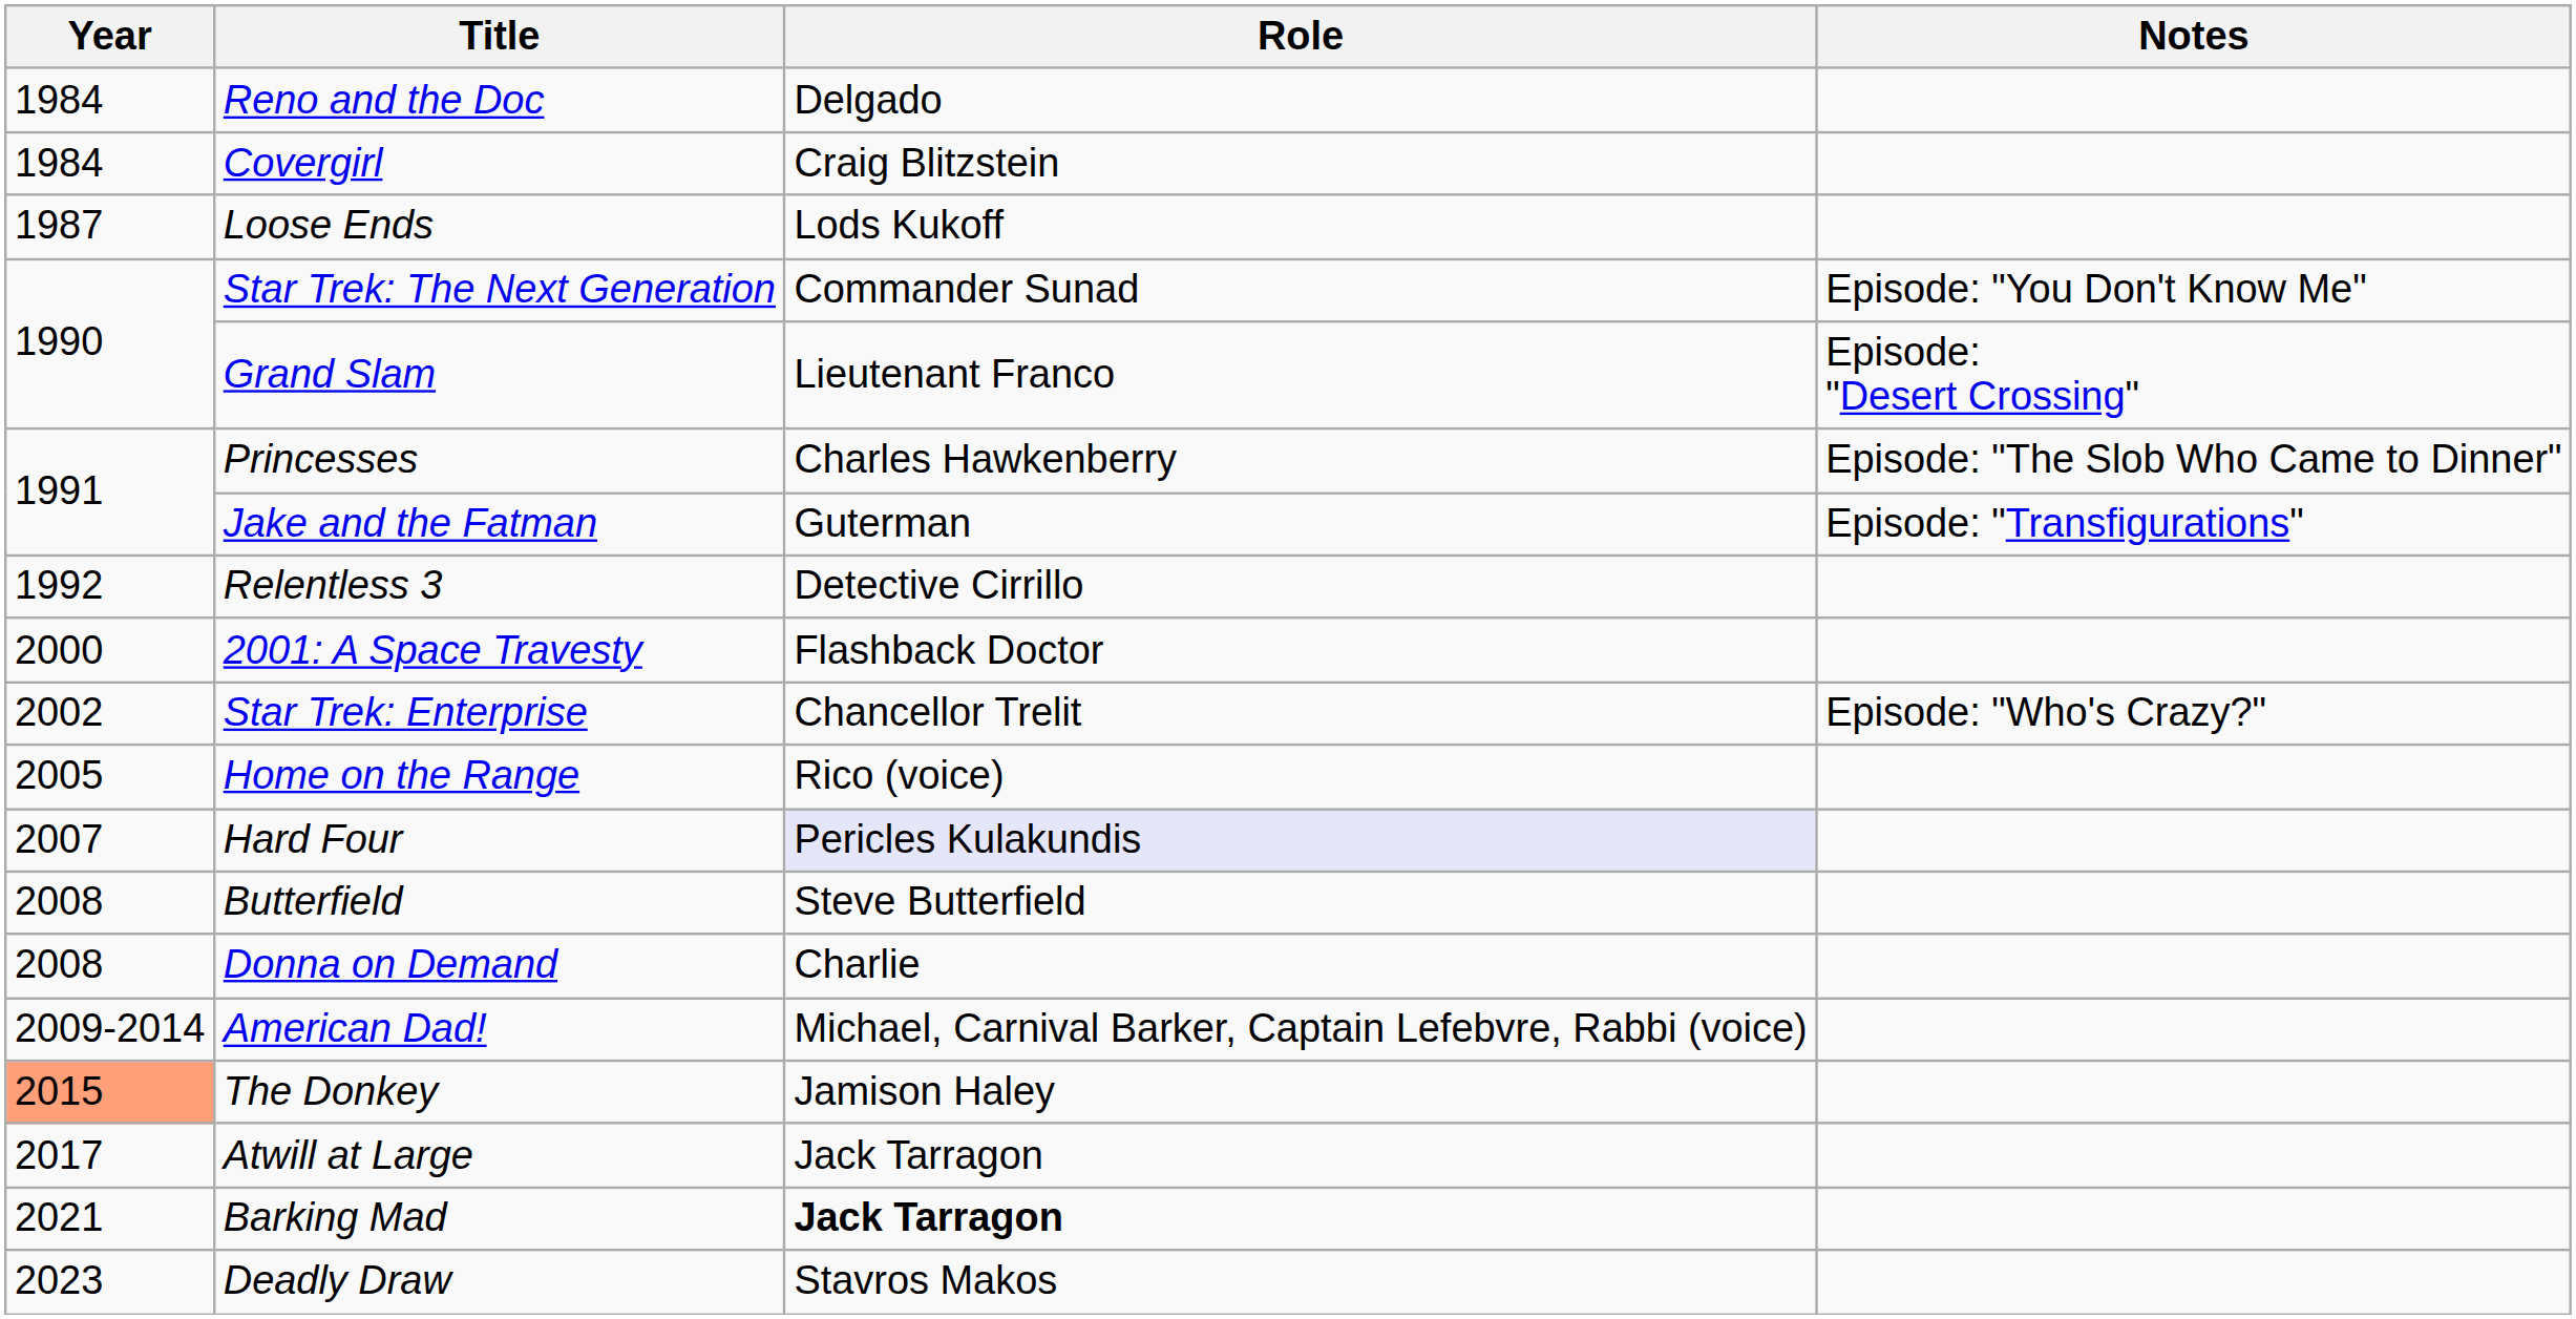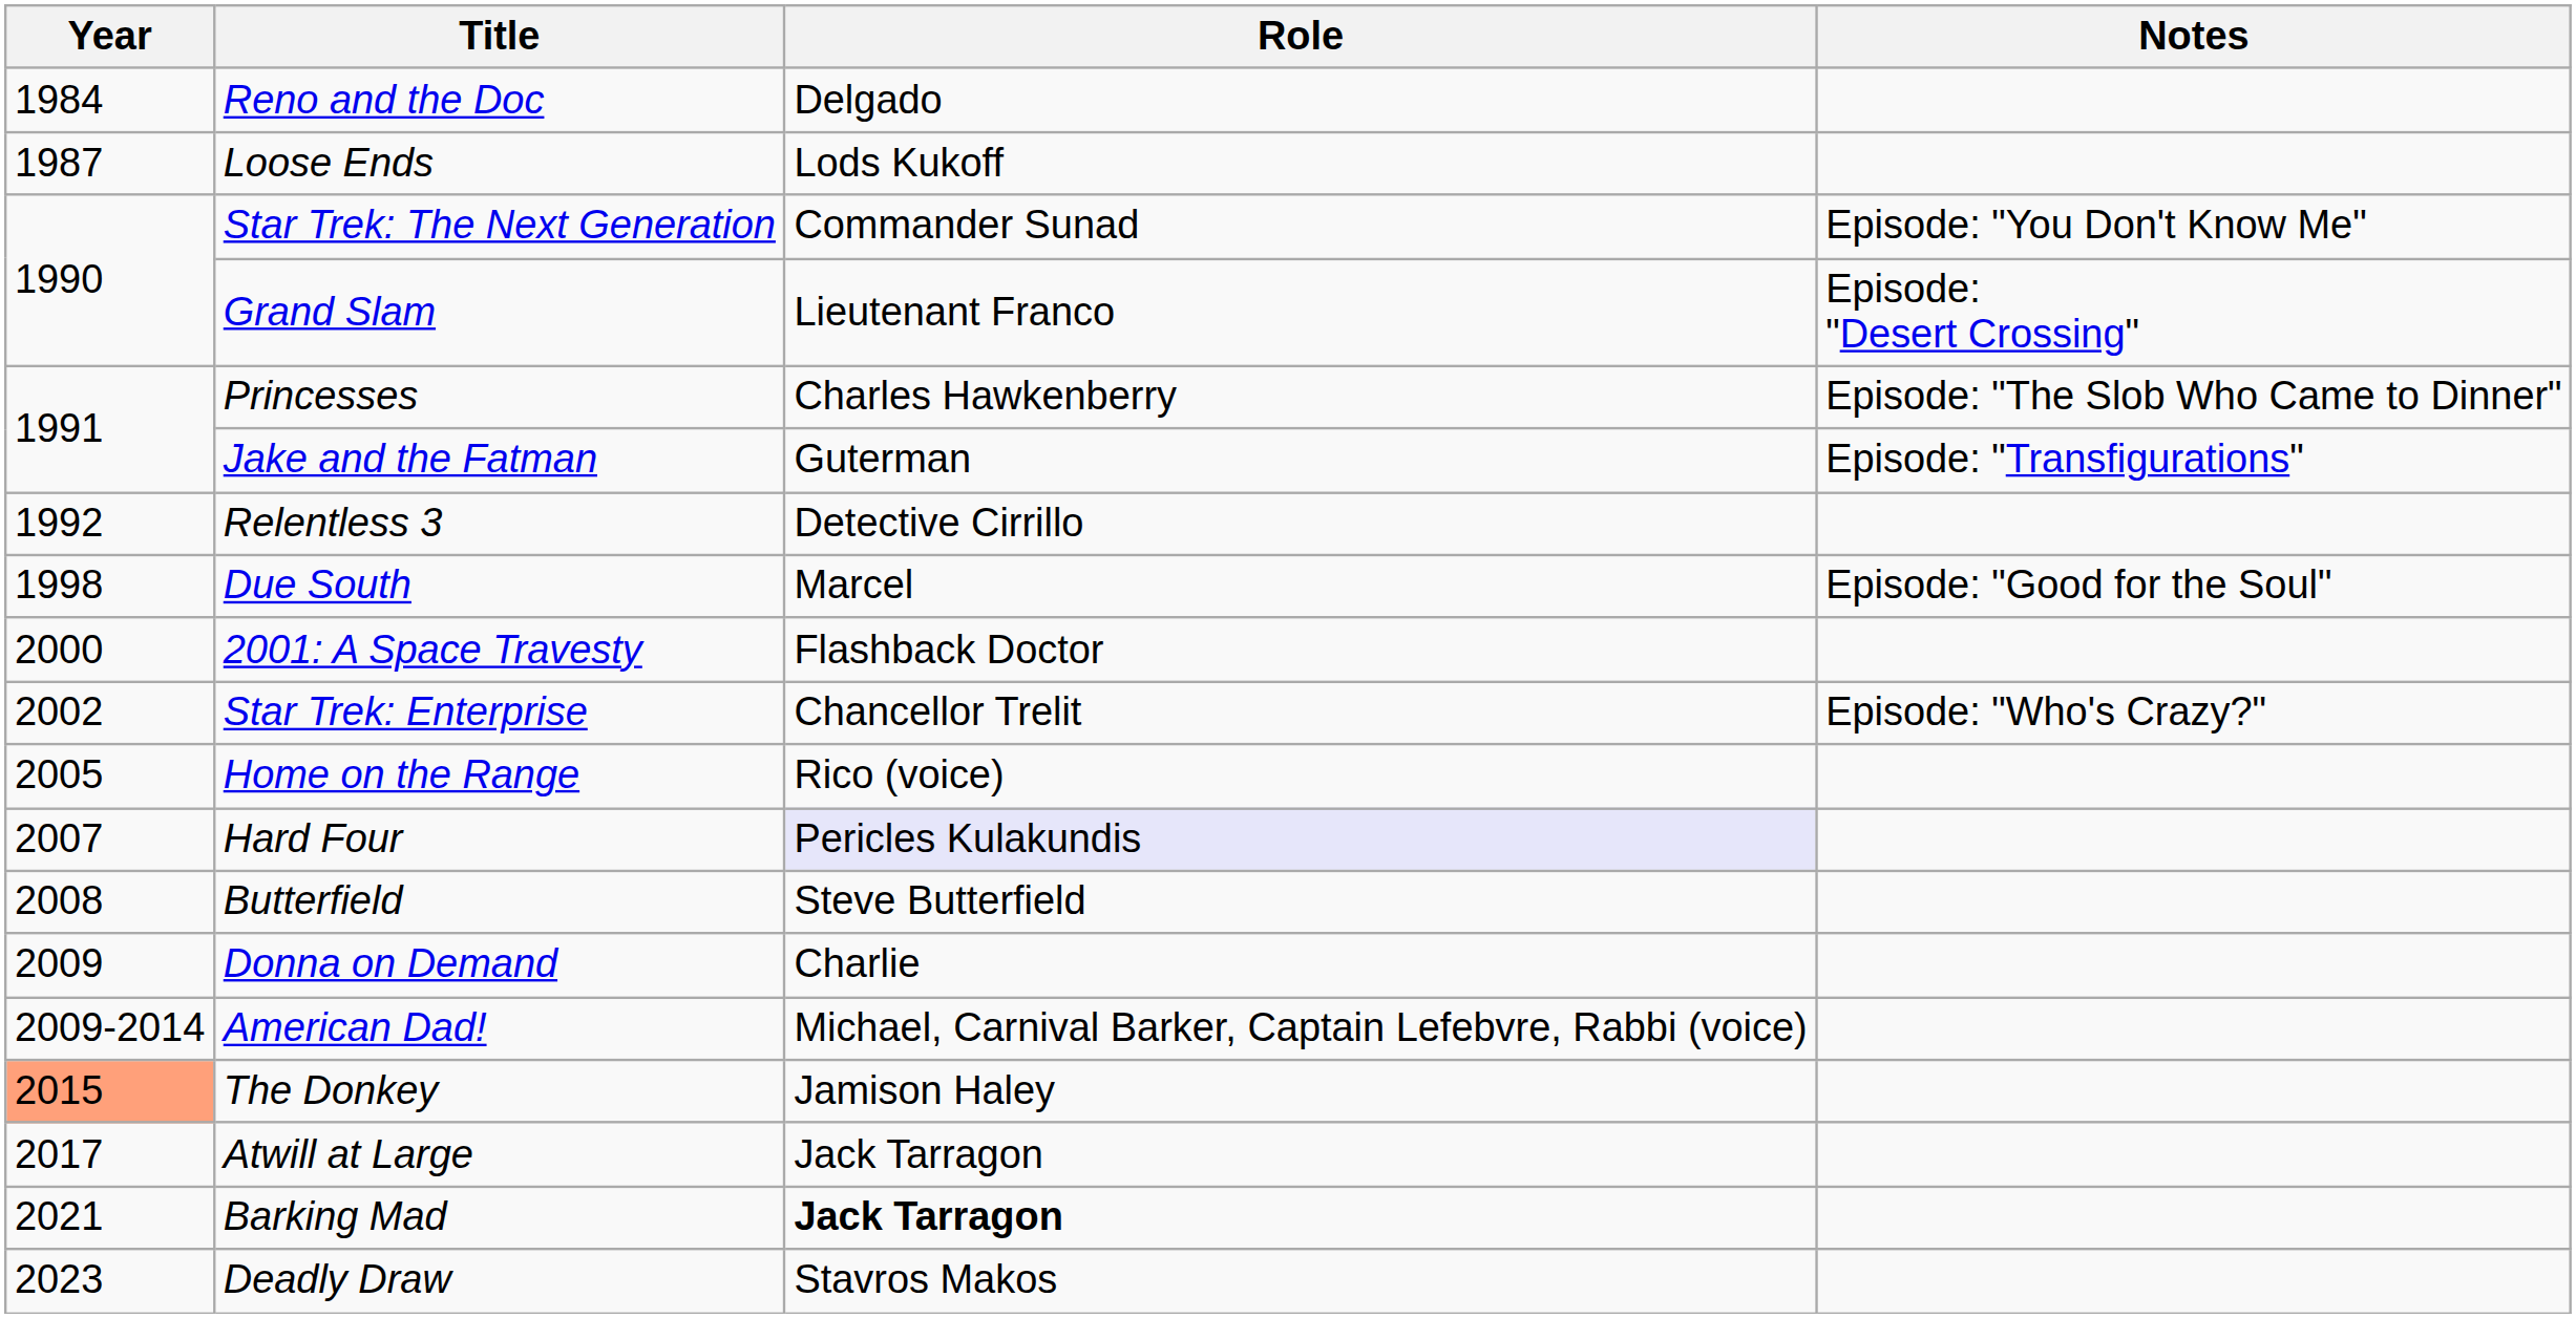 <table class="wikitable">
 <tr>
 <th>Year</th>
 <th>Title</th>
 <th>Role</th>
 <th>Notes</th>
 </tr>
 <tr>
 <td>1984</td>
 <td><em><a href='#'>Reno and the Doc</a></em></td>
 <td>Delgado</td>
-<td></td>
-</tr>
-<tr>
-<td>1984</td>
-<td><em><a href='#'>Covergirl</a></em></td>
-<td>Craig Blitzstein</td>
 <td></td>
 </tr>
 <tr>
 <td>1987</td>
 <td><em>Loose Ends</em></td>
 <td>Lods Kukoff</td>
 <td></td>
 </tr>
 <tr>
 <td rowspan="2">1990</td>
 <td><em><a href='#'>Star Trek: The Next Generation</a></em></td>
 <td>Commander Sunad</td>
 <td>Episode: "You Don't Know Me"</td>
 </tr>
 <tr>
 <td><em><a href='#'>Grand Slam</a></em></td>
 <td>Lieutenant Franco</td>
 <td>Episode:<br>"<a href='#'>Desert Crossing</a>"</td>
 </tr>
 <tr>
 <td rowspan="2">1991</td>
 <td><em>Princesses</em></td>
 <td>Charles Hawkenberry</td>
 <td>Episode: "The Slob Who Came to Dinner"</td>
 </tr>
 <tr>
 <td><em><a href='#'>Jake and the Fatman</a></em></td>
 <td>Guterman</td>
 <td>Episode: "<a href='#'>Transfigurations</a>"</td>
 </tr>
 <tr>
 <td>1992</td>
 <td><em>Relentless 3</em></td>
 <td>Detective Cirrillo</td>
 <td></td>
 </tr>
 <tr>
+<td>1998</td>
+<td><em><a href='#'>Due South</a></em></td>
+<td>Marcel</td>
+<td>Episode: "Good for the Soul"</td>
+</tr>
+<tr>
 <td>2000</td>
 <td><em><a href='#'>2001: A Space Travesty</a></em></td>
 <td>Flashback Doctor</td>
 <td></td>
 </tr>
 <tr>
 <td>2002</td>
 <td><em><a href='#'>Star Trek: Enterprise</a></em></td>
 <td>Chancellor Trelit</td>
 <td>Episode: "Who's Crazy?"</td>
 </tr>
 <tr>
 <td>2005</td>
 <td><em><a href='#'>Home on the Range</a></em></td>
 <td>Rico (voice)</td>
 <td></td>
 </tr>
 <tr>
 <td>2007</td>
 <td><em>Hard Four</em></td>
 <td style="background: lavender;">Pericles Kulakundis</td>
 <td></td>
 </tr>
 <tr>
 <td>2008</td>
 <td><em>Butterfield</em></td>
 <td>Steve Butterfield</td>
 <td></td>
 </tr>
 <tr>
-<td>2008</td>
+<td>2009</td>
 <td><em><a href='#'>Donna on Demand</a></em></td>
 <td>Charlie</td>
 <td></td>
 </tr>
 <tr>
 <td>2009-2014</td>
 <td><em><a href='#'>American Dad!</a></em></td>
 <td>Michael, Carnival Barker, Captain Lefebvre, Rabbi (voice)</td>
 <td></td>
 </tr>
 <tr>
 <td style="background: lightsalmon;">2015</td>
 <td><em>The Donkey</em></td>
 <td>Jamison Haley</td>
 <td></td>
 </tr>
 <tr>
 <td>2017</td>
 <td><em>Atwill at Large</em></td>
 <td>Jack Tarragon</td>
 <td></td>
 </tr>
 <tr>
 <td>2021</td>
 <td><em>Barking Mad</em></td>
 <td><strong>Jack Tarragon</strong></td>
 <td></td>
 </tr>
 <tr>
 <td>2023</td>
 <td><em>Deadly Draw</em></td>
 <td>Stavros Makos</td>
 <td></td>
 </tr>
 </table>
